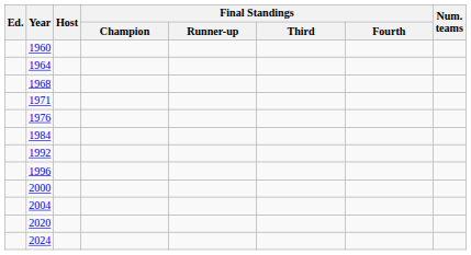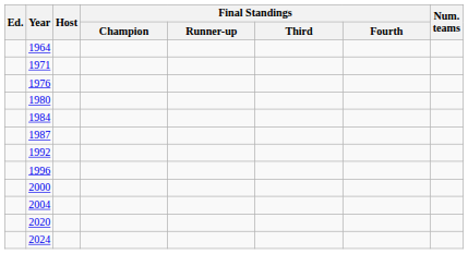 <table class="wikitable sortable" style="font-size: ; width: ; text-align:center;">
 <tr>
 <th rowspan=2>Ed.</th>
 <th rowspan=2>Year</th>
 <th rowspan=2 style=width: px>Host</th>
 <th colspan=4>Final Standings</th>
 <th rowspan=2>Num.<br>teams</th>
 </tr>
 <tr>
 <th width=120px> Champion</th>
 <th width=120px> Runner-up</th>
 <th width=120px> Third</th>
 <th width=120px>Fourth</th>
 </tr>
 <tr>
 <td></td>
-<td><a href='#'>1960</a></td>
-<td></td>
-<td><strong></strong></td>
-<td></td>
-<td></td>
-<td></td>
-<td></td>
-</tr>
-<tr>
-<td></td>
 <td><a href='#'>1964</a></td>
-<td></td>
-<td><strong></strong></td>
-<td></td>
-<td></td>
-<td></td>
-<td></td>
-</tr>
-<tr>
-<td></td>
-<td><a href='#'>1968</a></td>
 <td></td>
 <td><strong></strong></td>
 <td></td>
 <td></td>
 <td></td>
 <td></td>
 </tr>
 <tr>
 <td></td>
 <td><a href='#'>1971</a></td>
 <td></td>
 <td><strong></strong></td>
 <td></td>
 <td></td>
 <td></td>
 <td></td>
 </tr>
 <tr>
 <td></td>
 <td><a href='#'>1976</a></td>
 <td></td>
 <td><strong></strong></td>
 <td></td>
 <td></td>
 <td></td>
 <td></td>
 </tr>
 <tr>
 <td></td>
+<td><a href='#'>1980</a></td>
+<td></td>
+<td><strong></strong></td>
+<td></td>
+<td></td>
+<td></td>
+<td></td>
+</tr>
+<tr>
+<td></td>
 <td><a href='#'>1984</a></td>
+<td></td>
+<td><strong></strong></td>
+<td></td>
+<td></td>
+<td></td>
+<td></td>
+</tr>
+<tr>
+<td></td>
+<td><a href='#'>1987</a></td>
 <td></td>
 <td><strong></strong></td>
 <td></td>
 <td></td>
 <td></td>
 <td></td>
 </tr>
 <tr>
 <td></td>
 <td><a href='#'>1992</a></td>
 <td></td>
 <td><strong></strong></td>
 <td></td>
 <td></td>
 <td></td>
 <td></td>
 </tr>
 <tr>
 <td></td>
 <td><a href='#'>1996</a></td>
 <td></td>
 <td><strong></strong></td>
 <td></td>
 <td></td>
 <td></td>
 <td></td>
 </tr>
 <tr>
 <td></td>
 <td><a href='#'>2000</a></td>
 <td></td>
 <td><strong></strong></td>
 <td></td>
 <td></td>
 <td></td>
 <td></td>
 </tr>
 <tr>
 <td></td>
 <td><a href='#'>2004</a></td>
 <td></td>
 <td><strong></strong></td>
 <td></td>
 <td></td>
 <td></td>
 <td></td>
 </tr>
 <tr>
 <td></td>
 <td><a href='#'>2020</a></td>
 <td></td>
 <td><strong></strong></td>
 <td></td>
 <td></td>
 <td></td>
 <td></td>
 </tr>
 <tr>
 <td></td>
 <td><a href='#'>2024</a></td>
 <td></td>
 <td><strong></strong></td>
 <td></td>
 <td></td>
 <td></td>
 <td></td>
 </tr>
 </table>
